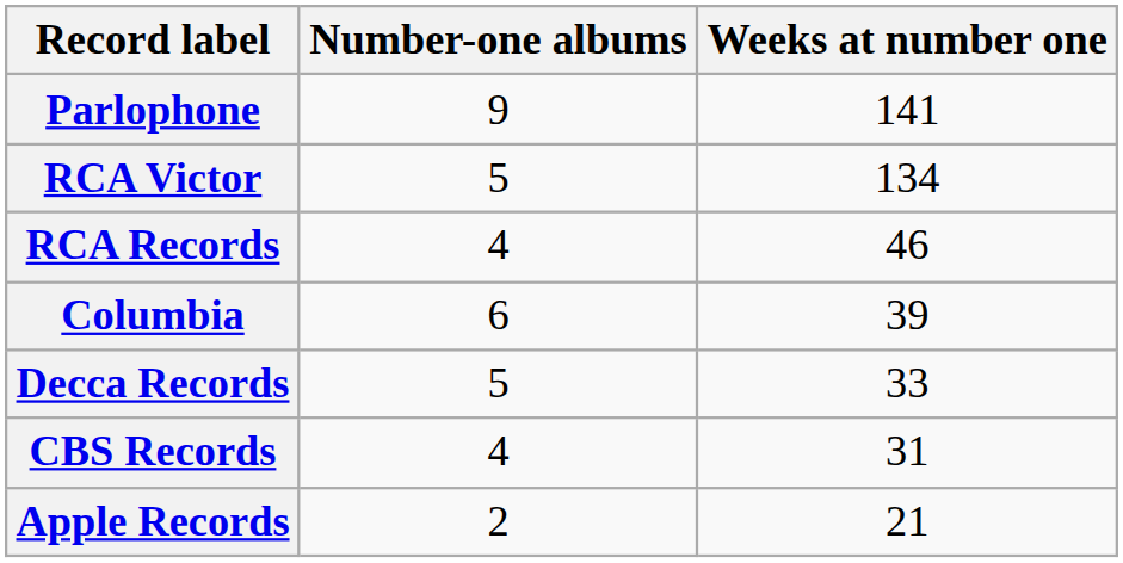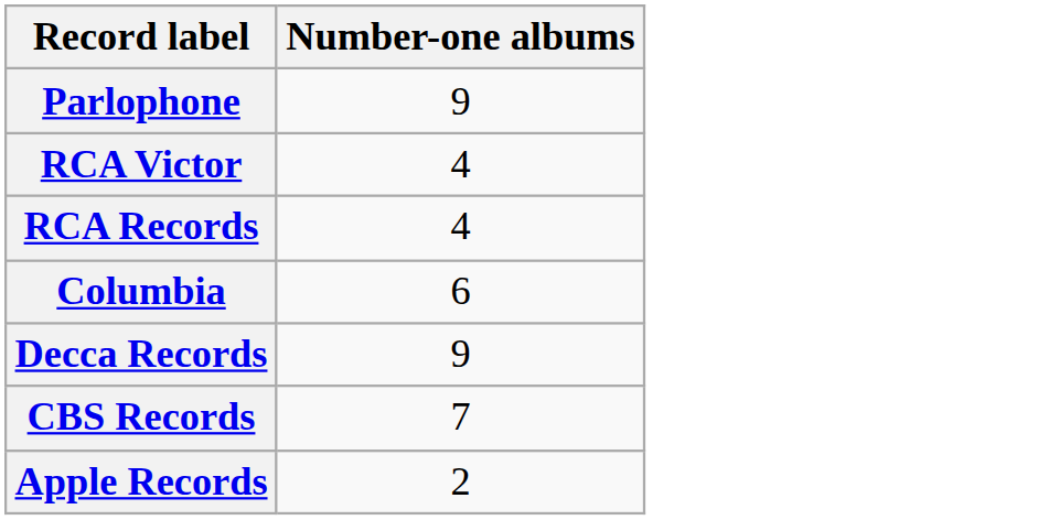 <table class="wikitable plainrowheaders sortable">
 <tr>
 <th scope=col>Record label</th>
 <th scope=col>Number-one albums</th>
-<th scope=col>Weeks at number one</th>
 </tr>
 <tr>
 <th scope=row><a href='#'>Parlophone</a></th>
 <td align=center>9</td>
-<td align=center>141</td>
 </tr>
 <tr>
 <th scope=row><a href='#'>RCA Victor</a></th>
-<td align=center>5</td>
-<td align=center>134</td>
+<td align=center>4</td>
 </tr>
 <tr>
 <th scope=row><a href='#'>RCA Records</a></th>
 <td align=center>4</td>
-<td align=center>46</td>
 </tr>
 <tr>
 <th scope=row><a href='#'>Columbia</a></th>
 <td align=center>6</td>
-<td align=center>39</td>
 </tr>
 <tr>
 <th scope=row><a href='#'>Decca Records</a></th>
-<td align=center>5</td>
-<td align=center>33</td>
+<td align=center>9</td>
 </tr>
 <tr>
 <th scope=row><a href='#'>CBS Records</a></th>
-<td align=center>4</td>
-<td align=center>31</td>
+<td align=center>7</td>
 </tr>
 <tr>
 <th scope=row><a href='#'>Apple Records</a></th>
 <td align=center>2</td>
-<td align=center>21</td>
 </tr>
 </table>
